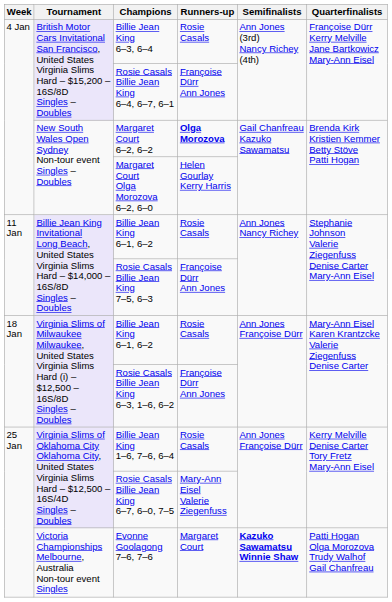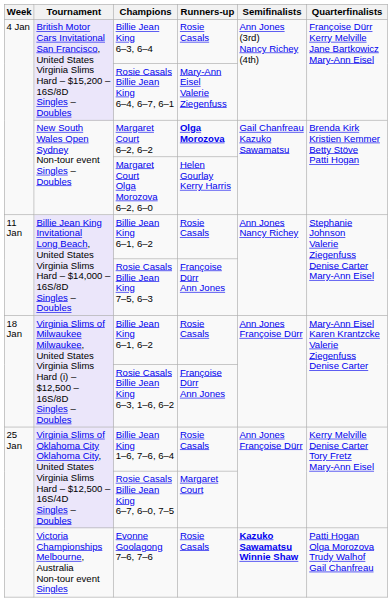 <table class=wikitable style=font-size:95%>
 <tr>
 <th style="width:48px;">Week</th>
 <th style="width:240px;">Tournament</th>
 <th style="width:200px;">Champions</th>
 <th style="width:200px;">Runners-up</th>
 <th style="width:190px;">Semifinalists</th>
 <th style="width:190px;">Quarterfinalists</th>
 </tr>
 <tr valign=top>
 <td rowspan=4>4 Jan</td>
 <td style="background:#ebe6fa;" rowspan=2><a href='#'>British Motor Cars Invitational</a><br><a href='#'>San Francisco</a>, United States<br>Virginia Slims<br>Hard – $15,200 – 16S/8D<br><a href='#'>Singles</a> – <a href='#'>Doubles</a></td>
 <td> <a href='#'>Billie Jean King</a> <br> 6–3, 6–4</td>
 <td> <a href='#'>Rosie Casals</a></td>
 <td rowspan=2> <a href='#'>Ann Jones</a> (3rd)<br>  <a href='#'>Nancy Richey</a> (4th)</td>
 <td rowspan=2> <a href='#'>Françoise Dürr</a> <br> <a href='#'>Kerry Melville</a> <br> <a href='#'>Jane Bartkowicz</a> <br> <a href='#'>Mary-Ann Eisel</a></td>
 </tr>
 <tr valign=top>
 <td> <a href='#'>Rosie Casals</a><br> <a href='#'>Billie Jean King</a><br>6–4, 6–7, 6–1</td>
-<td> <a href='#'>Françoise Dürr</a><br> <a href='#'>Ann Jones</a></td>
+<td> <a href='#'>Mary-Ann Eisel</a><br> <a href='#'>Valerie Ziegenfuss</a></td>
 </tr>
 <tr valign=top>
 <td rowspan=2><a href='#'>New South Wales Open</a><br><a href='#'>Sydney</a><br>Non-tour event<br> <a href='#'>Singles</a> – <a href='#'>Doubles</a></td>
 <td> <a href='#'>Margaret Court</a> <br>6–2, 6–2</td>
 <td><strong> <a href='#'>Olga Morozova</a></strong></td>
 <td rowspan=2> <a href='#'>Gail Chanfreau</a><br> <a href='#'>Kazuko Sawamatsu</a></td>
 <td rowspan=2> <a href='#'>Brenda Kirk</a><br> <a href='#'>Kristien Kemmer</a><br> <a href='#'>Betty Stöve</a><br> <a href='#'>Patti Hogan</a></td>
 </tr>
 <tr valign=top>
 <td> <a href='#'>Margaret Court</a><br> <a href='#'>Olga Morozova</a><br>6–2, 6–0</td>
 <td> <a href='#'>Helen Gourlay</a><br> <a href='#'>Kerry Harris</a></td>
 </tr>
 <tr valign=top>
 <td rowspan=2>11 Jan</td>
 <td style="background:#ebe6fa;" rowspan=2><a href='#'>Billie Jean King Invitational</a><br><a href='#'>Long Beach</a>, United States<br>Virginia Slims<br>Hard – $14,000 – 16S/8D<br> <a href='#'>Singles</a> – <a href='#'>Doubles</a></td>
 <td> <a href='#'>Billie Jean King</a> <br>6–1, 6–2</td>
 <td> <a href='#'>Rosie Casals</a></td>
 <td rowspan=2> <a href='#'>Ann Jones</a>  <br>  <a href='#'>Nancy Richey</a></td>
 <td rowspan=2> <a href='#'>Stephanie Johnson</a> <br>  <a href='#'>Valerie Ziegenfuss</a> <br>  <a href='#'>Denise Carter</a> <br>  <a href='#'>Mary-Ann Eisel</a></td>
 </tr>
 <tr valign=top>
 <td> <a href='#'>Rosie Casals</a><br> <a href='#'>Billie Jean King</a><br>7–5, 6–3</td>
 <td> <a href='#'>Françoise Dürr</a><br> <a href='#'>Ann Jones</a></td>
 </tr>
 <tr valign=top>
 <td rowspan=2>18 Jan</td>
 <td style="background:#ebe6fa;" rowspan=2><a href='#'>Virginia Slims of Milwaukee</a><br><a href='#'>Milwaukee</a>, United States<br>Virginia Slims<br>Hard (i) – $12,500 – 16S/8D<br> <a href='#'>Singles</a> – <a href='#'>Doubles</a></td>
 <td> <a href='#'>Billie Jean King</a> <br>6–1, 6–2</td>
 <td> <a href='#'>Rosie Casals</a></td>
 <td rowspan=2> <a href='#'>Ann Jones</a>  <br>  <a href='#'>Françoise Dürr</a></td>
 <td rowspan=2> <a href='#'>Mary-Ann Eisel</a> <br>  <a href='#'>Karen Krantzcke</a> <br>  <a href='#'>Valerie Ziegenfuss</a> <br>  <a href='#'>Denise Carter</a></td>
 </tr>
 <tr valign=top>
 <td> <a href='#'>Rosie Casals</a><br> <a href='#'>Billie Jean King</a><br>6–3, 1–6, 6–2</td>
 <td> <a href='#'>Françoise Dürr</a><br> <a href='#'>Ann Jones</a></td>
 </tr>
 <tr valign=top>
 <td rowspan=3>25 Jan</td>
 <td style="background:#ebe6fa;" rowspan=2><a href='#'>Virginia Slims of Oklahoma City</a><br><a href='#'>Oklahoma City</a>, United States<br>Virginia Slims<br>Hard – $12,500 – 16S/4D<br> <a href='#'>Singles</a> – <a href='#'>Doubles</a></td>
 <td> <a href='#'>Billie Jean King</a> <br>1–6, 7–6, 6–4</td>
 <td> <a href='#'>Rosie Casals</a></td>
 <td rowspan=2> <a href='#'>Ann Jones</a>  <br>  <a href='#'>Françoise Dürr</a></td>
 <td rowspan=2> <a href='#'>Kerry Melville</a> <br>  <a href='#'>Denise Carter</a> <br>  <a href='#'>Tory Fretz</a> <br>  <a href='#'>Mary-Ann Eisel</a></td>
 </tr>
 <tr valign=top>
 <td> <a href='#'>Rosie Casals</a><br> <a href='#'>Billie Jean King</a><br>6–7, 6–0, 7–5</td>
-<td> <a href='#'>Mary-Ann Eisel</a><br> <a href='#'>Valerie Ziegenfuss</a></td>
+<td> <a href='#'>Margaret Court</a></td>
 </tr>
 <tr valign=top>
 <td rowspan=1><a href='#'>Victoria Championships</a><br><a href='#'>Melbourne</a>, Australia<br>Non-tour event<br> <a href='#'>Singles</a></td>
 <td> <a href='#'>Evonne Goolagong</a> <br>7–6, 7–6</td>
-<td> <a href='#'>Margaret Court</a></td>
+<td> <a href='#'>Rosie Casals</a></td>
 <td rowspan=1><strong> <a href='#'>Kazuko Sawamatsu</a><br> <a href='#'>Winnie Shaw</a></strong></td>
 <td rowspan=1> <a href='#'>Patti Hogan</a><br> <a href='#'>Olga Morozova</a><br> <a href='#'>Trudy Walhof</a><br> <a href='#'>Gail Chanfreau</a></td>
 </tr>
 </table>
